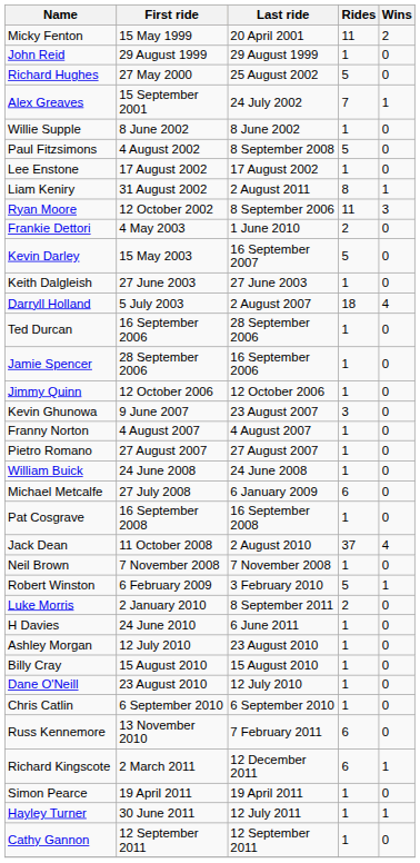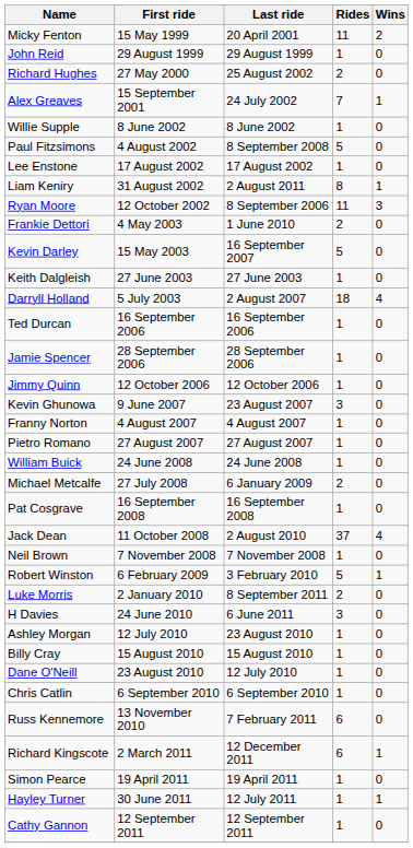 <table class = "wikitable sortable" | border="1" cellpadding="0" style="border-collapse: collapse; font-size:90%">
 <tr bgcolor="#DACAA5" align="center">
 <th width="120px"><strong>Name</strong> <br></th>
 <th width="120px"><strong>First ride</strong> <br></th>
 <th width="120px"><strong>Last ride</strong> <br></th>
 <th width="20px"><strong>Rides</strong> <br></th>
 <th width="20px"><strong>Wins</strong> <br></th>
 </tr>
 <tr>
 <td>Micky Fenton</td>
 <td>15 May 1999</td>
 <td>20 April 2001</td>
 <td>11</td>
 <td>2</td>
 </tr>
 <tr>
 <td><a href='#'>John Reid</a></td>
 <td>29 August 1999</td>
 <td>29 August 1999</td>
 <td>1</td>
 <td>0</td>
 </tr>
 <tr>
 <td><a href='#'>Richard Hughes</a></td>
 <td>27 May 2000</td>
 <td>25 August 2002</td>
-<td>5</td>
+<td>2</td>
 <td>0</td>
 </tr>
 <tr>
 <td><a href='#'>Alex Greaves</a></td>
 <td>15 September 2001</td>
 <td>24 July 2002</td>
 <td>7</td>
 <td>1</td>
 </tr>
 <tr>
 <td>Willie Supple</td>
 <td>8 June 2002</td>
 <td>8 June 2002</td>
 <td>1</td>
 <td>0</td>
 </tr>
 <tr>
 <td>Paul Fitzsimons</td>
 <td>4 August 2002</td>
 <td>8 September 2008</td>
 <td>5</td>
 <td>0</td>
 </tr>
 <tr>
 <td>Lee Enstone</td>
 <td>17 August 2002</td>
 <td>17 August 2002</td>
 <td>1</td>
 <td>0</td>
 </tr>
 <tr>
 <td>Liam Keniry</td>
 <td>31 August 2002</td>
 <td>2 August 2011</td>
 <td>8</td>
 <td>1</td>
 </tr>
 <tr>
 <td><a href='#'>Ryan Moore</a></td>
 <td>12 October 2002</td>
 <td>8 September 2006</td>
 <td>11</td>
 <td>3</td>
 </tr>
 <tr>
 <td><a href='#'>Frankie Dettori</a></td>
 <td>4 May 2003</td>
 <td>1 June 2010</td>
 <td>2</td>
 <td>0</td>
 </tr>
 <tr>
 <td><a href='#'>Kevin Darley</a></td>
 <td>15 May 2003</td>
 <td>16 September 2007</td>
 <td>5</td>
 <td>0</td>
 </tr>
 <tr>
 <td>Keith Dalgleish</td>
 <td>27 June 2003</td>
 <td>27 June 2003</td>
 <td>1</td>
 <td>0</td>
 </tr>
 <tr>
 <td><a href='#'>Darryll Holland</a></td>
 <td>5 July 2003</td>
 <td>2 August 2007</td>
 <td>18</td>
 <td>4</td>
 </tr>
 <tr>
 <td>Ted Durcan</td>
 <td>16 September 2006</td>
-<td>28 September 2006</td>
+<td>16 September 2006</td>
 <td>1</td>
 <td>0</td>
 </tr>
 <tr>
 <td><a href='#'>Jamie Spencer</a></td>
 <td>28 September 2006</td>
-<td>16 September 2006</td>
+<td>28 September 2006</td>
 <td>1</td>
 <td>0</td>
 </tr>
 <tr>
 <td><a href='#'>Jimmy Quinn</a></td>
 <td>12 October 2006</td>
 <td>12 October 2006</td>
 <td>1</td>
 <td>0</td>
 </tr>
 <tr>
 <td>Kevin Ghunowa</td>
 <td>9 June 2007</td>
 <td>23 August 2007</td>
 <td>3</td>
 <td>0</td>
 </tr>
 <tr>
 <td>Franny Norton</td>
 <td>4 August 2007</td>
 <td>4 August 2007</td>
 <td>1</td>
 <td>0</td>
 </tr>
 <tr>
 <td>Pietro Romano</td>
 <td>27 August 2007</td>
 <td>27 August 2007</td>
 <td>1</td>
 <td>0</td>
 </tr>
 <tr>
 <td><a href='#'>William Buick</a></td>
 <td>24 June 2008</td>
 <td>24 June 2008</td>
 <td>1</td>
 <td>0</td>
 </tr>
 <tr>
 <td>Michael Metcalfe</td>
 <td>27 July 2008</td>
 <td>6 January 2009</td>
-<td>6</td>
+<td>2</td>
 <td>0</td>
 </tr>
 <tr>
 <td>Pat Cosgrave</td>
 <td>16 September 2008</td>
 <td>16 September 2008</td>
 <td>1</td>
 <td>0</td>
 </tr>
 <tr>
 <td>Jack Dean</td>
 <td>11 October 2008</td>
 <td>2 August 2010</td>
 <td>37</td>
 <td>4</td>
 </tr>
 <tr>
 <td>Neil Brown</td>
 <td>7 November 2008</td>
 <td>7 November 2008</td>
 <td>1</td>
 <td>0</td>
 </tr>
 <tr>
 <td>Robert Winston</td>
 <td>6 February 2009</td>
 <td>3 February 2010</td>
 <td>5</td>
 <td>1</td>
 </tr>
 <tr>
 <td><a href='#'>Luke Morris</a></td>
 <td>2 January 2010</td>
 <td>8 September 2011</td>
 <td>2</td>
 <td>0</td>
 </tr>
 <tr>
 <td>H Davies</td>
 <td>24 June 2010</td>
 <td>6 June 2011</td>
-<td>1</td>
+<td>3</td>
 <td>0</td>
 </tr>
 <tr>
 <td>Ashley Morgan</td>
 <td>12 July 2010</td>
 <td>23 August 2010</td>
 <td>1</td>
 <td>0</td>
 </tr>
 <tr>
 <td>Billy Cray</td>
 <td>15 August 2010</td>
 <td>15 August 2010</td>
 <td>1</td>
 <td>0</td>
 </tr>
 <tr>
 <td><a href='#'>Dane O'Neill</a></td>
 <td>23 August 2010</td>
 <td>12 July 2010</td>
 <td>1</td>
 <td>0</td>
 </tr>
 <tr>
 <td>Chris Catlin</td>
 <td>6 September 2010</td>
 <td>6 September 2010</td>
 <td>1</td>
 <td>0</td>
 </tr>
 <tr>
 <td>Russ Kennemore</td>
 <td>13 November 2010</td>
 <td>7 February 2011</td>
 <td>6</td>
 <td>0</td>
 </tr>
 <tr>
 <td>Richard Kingscote</td>
 <td>2 March 2011</td>
 <td>12 December 2011</td>
 <td>6</td>
 <td>1</td>
 </tr>
 <tr>
 <td>Simon Pearce</td>
 <td>19 April 2011</td>
 <td>19 April 2011</td>
 <td>1</td>
 <td>0</td>
 </tr>
 <tr>
 <td><a href='#'>Hayley Turner</a></td>
 <td>30 June 2011</td>
 <td>12 July 2011</td>
 <td>1</td>
 <td>1</td>
 </tr>
 <tr>
 <td><a href='#'>Cathy Gannon</a></td>
 <td>12 September 2011</td>
 <td>12 September 2011</td>
 <td>1</td>
 <td>0</td>
 </tr>
 <tr>
 </tr>
 </table>
